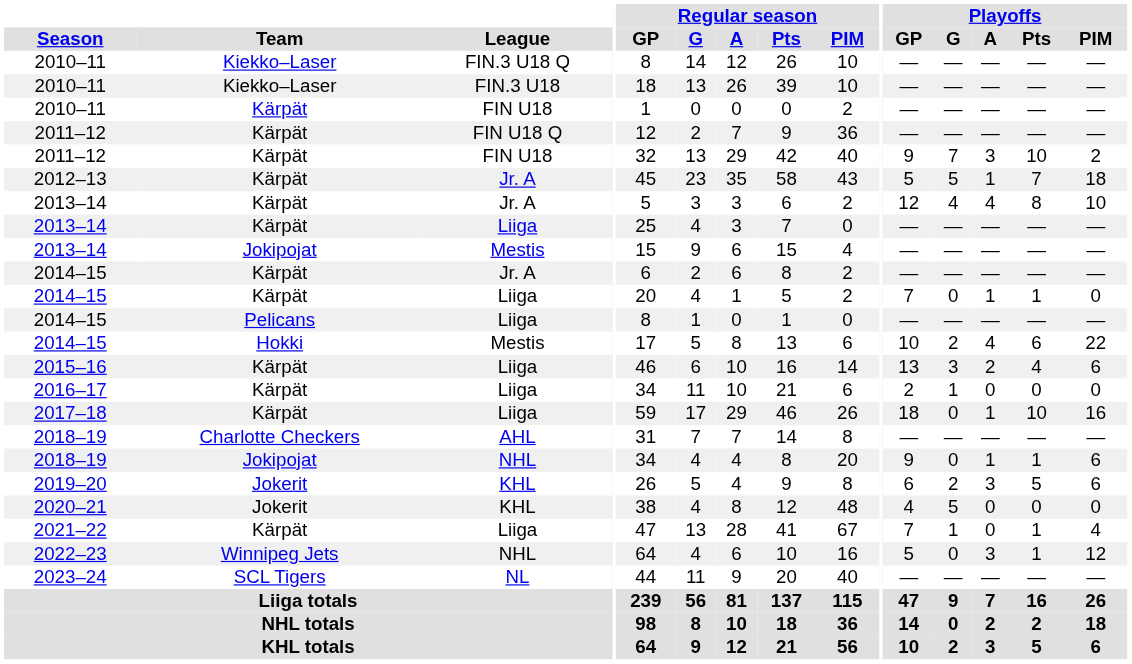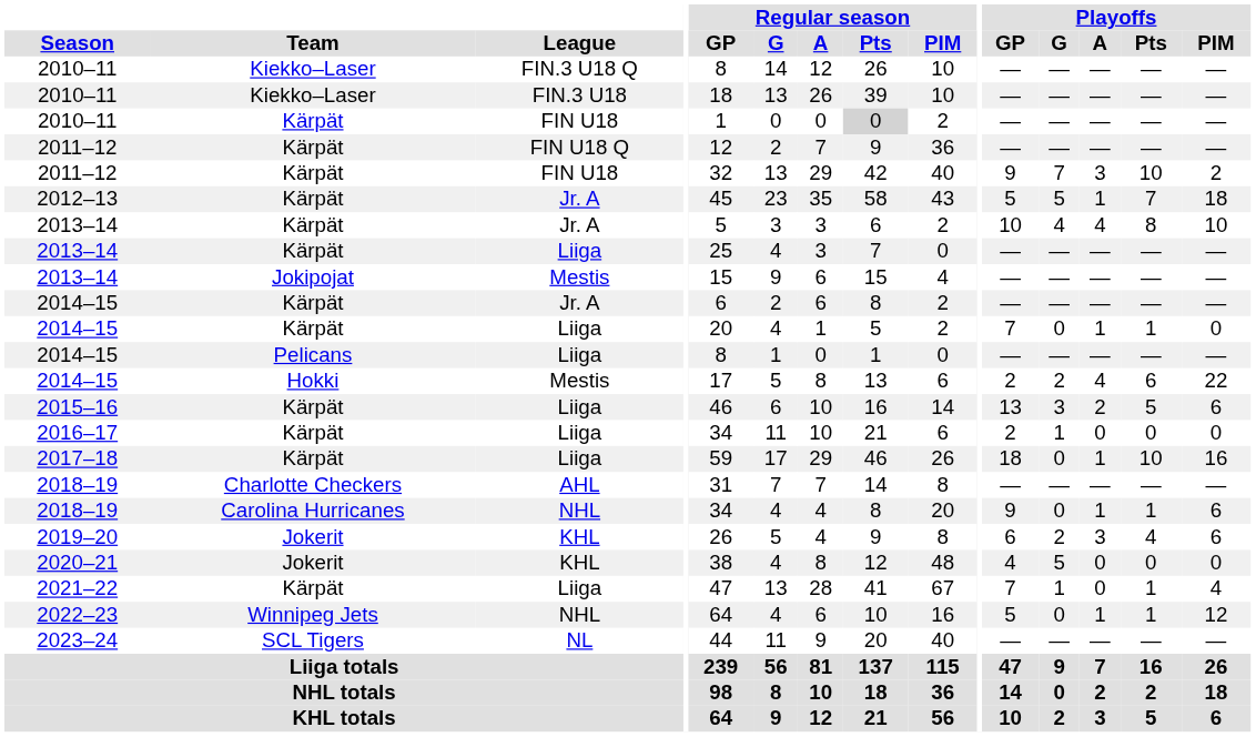 <table border="0" cellpadding="1" cellspacing="0" style="text-align:center; width:60em">
 <tr bgcolor="#e0e0e0">
 <th colspan="3" bgcolor="#ffffff"></th>
 <th rowspan="99" bgcolor="#ffffff"></th>
 <th colspan="5"><a href='#'>Regular season</a></th>
 <th rowspan="99" bgcolor="#ffffff"></th>
 <th colspan="5"><a href='#'>Playoffs</a></th>
 </tr>
 <tr bgcolor="#e0e0e0">
 <th><a href='#'>Season</a></th>
 <th>Team</th>
 <th>League</th>
 <th>GP</th>
 <th><a href='#'>G</a></th>
 <th><a href='#'>A</a></th>
 <th><a href='#'>Pts</a></th>
 <th><a href='#'>PIM</a></th>
 <th>GP</th>
 <th>G</th>
 <th>A</th>
 <th>Pts</th>
 <th>PIM</th>
 </tr>
 <tr>
 <td>2010–11</td>
 <td><a href='#'>Kiekko–Laser</a></td>
 <td>FIN.3 U18 Q</td>
 <td>8</td>
 <td>14</td>
 <td>12</td>
 <td>26</td>
 <td>10</td>
 <td>—</td>
 <td>—</td>
 <td>—</td>
 <td>—</td>
 <td>—</td>
 </tr>
 <tr bgcolor="#f0f0f0">
 <td>2010–11</td>
 <td>Kiekko–Laser</td>
 <td>FIN.3 U18</td>
 <td>18</td>
 <td>13</td>
 <td>26</td>
 <td>39</td>
 <td>10</td>
 <td>—</td>
 <td>—</td>
 <td>—</td>
 <td>—</td>
 <td>—</td>
 </tr>
 <tr>
 <td>2010–11</td>
 <td><a href='#'>Kärpät</a></td>
 <td>FIN U18</td>
 <td>1</td>
 <td>0</td>
 <td>0</td>
-<td>0</td>
+<td style="background: lightgrey;">0</td>
 <td>2</td>
 <td>—</td>
 <td>—</td>
 <td>—</td>
 <td>—</td>
 <td>—</td>
 </tr>
 <tr bgcolor="#f0f0f0">
 <td>2011–12</td>
 <td>Kärpät</td>
 <td>FIN U18 Q</td>
 <td>12</td>
 <td>2</td>
 <td>7</td>
 <td>9</td>
 <td>36</td>
 <td>—</td>
 <td>—</td>
 <td>—</td>
 <td>—</td>
 <td>—</td>
 </tr>
 <tr>
 <td>2011–12</td>
 <td>Kärpät</td>
 <td>FIN U18</td>
 <td>32</td>
 <td>13</td>
 <td>29</td>
 <td>42</td>
 <td>40</td>
 <td>9</td>
 <td>7</td>
 <td>3</td>
 <td>10</td>
 <td>2</td>
 </tr>
 <tr bgcolor="#f0f0f0">
 <td>2012–13</td>
 <td>Kärpät</td>
 <td><a href='#'>Jr. A</a></td>
 <td>45</td>
 <td>23</td>
 <td>35</td>
 <td>58</td>
 <td>43</td>
 <td>5</td>
 <td>5</td>
 <td>1</td>
 <td>7</td>
 <td>18</td>
 </tr>
 <tr>
 <td>2013–14</td>
 <td>Kärpät</td>
 <td>Jr. A</td>
 <td>5</td>
 <td>3</td>
 <td>3</td>
 <td>6</td>
 <td>2</td>
-<td>12</td>
+<td>10</td>
 <td>4</td>
 <td>4</td>
 <td>8</td>
 <td>10</td>
 </tr>
 <tr bgcolor="#f0f0f0">
 <td><a href='#'>2013–14</a></td>
 <td>Kärpät</td>
 <td><a href='#'>Liiga</a></td>
 <td>25</td>
 <td>4</td>
 <td>3</td>
 <td>7</td>
 <td>0</td>
 <td>—</td>
 <td>—</td>
 <td>—</td>
 <td>—</td>
 <td>—</td>
 </tr>
 <tr>
 <td><a href='#'>2013–14</a></td>
 <td><a href='#'>Jokipojat</a></td>
 <td><a href='#'>Mestis</a></td>
 <td>15</td>
 <td>9</td>
 <td>6</td>
 <td>15</td>
 <td>4</td>
 <td>—</td>
 <td>—</td>
 <td>—</td>
 <td>—</td>
 <td>—</td>
 </tr>
 <tr bgcolor="#f0f0f0">
 <td>2014–15</td>
 <td>Kärpät</td>
 <td>Jr. A</td>
 <td>6</td>
 <td>2</td>
 <td>6</td>
 <td>8</td>
 <td>2</td>
 <td>—</td>
 <td>—</td>
 <td>—</td>
 <td>—</td>
 <td>—</td>
 </tr>
 <tr>
 <td><a href='#'>2014–15</a></td>
 <td>Kärpät</td>
 <td>Liiga</td>
 <td>20</td>
 <td>4</td>
 <td>1</td>
 <td>5</td>
 <td>2</td>
 <td>7</td>
 <td>0</td>
 <td>1</td>
 <td>1</td>
 <td>0</td>
 </tr>
 <tr bgcolor="#f0f0f0">
 <td>2014–15</td>
 <td><a href='#'>Pelicans</a></td>
 <td>Liiga</td>
 <td>8</td>
 <td>1</td>
 <td>0</td>
 <td>1</td>
 <td>0</td>
 <td>—</td>
 <td>—</td>
 <td>—</td>
 <td>—</td>
 <td>—</td>
 </tr>
 <tr>
 <td><a href='#'>2014–15</a></td>
 <td><a href='#'>Hokki</a></td>
 <td>Mestis</td>
 <td>17</td>
 <td>5</td>
 <td>8</td>
 <td>13</td>
 <td>6</td>
-<td>10</td>
+<td>2</td>
 <td>2</td>
 <td>4</td>
 <td>6</td>
 <td>22</td>
 </tr>
 <tr bgcolor="#f0f0f0">
 <td><a href='#'>2015–16</a></td>
 <td>Kärpät</td>
 <td>Liiga</td>
 <td>46</td>
 <td>6</td>
 <td>10</td>
 <td>16</td>
 <td>14</td>
 <td>13</td>
 <td>3</td>
 <td>2</td>
-<td>4</td>
+<td>5</td>
 <td>6</td>
 </tr>
 <tr>
 <td><a href='#'>2016–17</a></td>
 <td>Kärpät</td>
 <td>Liiga</td>
 <td>34</td>
 <td>11</td>
 <td>10</td>
 <td>21</td>
 <td>6</td>
 <td>2</td>
 <td>1</td>
 <td>0</td>
 <td>0</td>
 <td>0</td>
 </tr>
 <tr bgcolor="#f0f0f0">
 <td><a href='#'>2017–18</a></td>
 <td>Kärpät</td>
 <td>Liiga</td>
 <td>59</td>
 <td>17</td>
 <td>29</td>
 <td>46</td>
 <td>26</td>
 <td>18</td>
 <td>0</td>
 <td>1</td>
 <td>10</td>
 <td>16</td>
 </tr>
 <tr>
 <td><a href='#'>2018–19</a></td>
 <td><a href='#'>Charlotte Checkers</a></td>
 <td><a href='#'>AHL</a></td>
 <td>31</td>
 <td>7</td>
 <td>7</td>
 <td>14</td>
 <td>8</td>
 <td>—</td>
 <td>—</td>
 <td>—</td>
 <td>—</td>
 <td>—</td>
 </tr>
 <tr bgcolor="#f0f0f0">
 <td><a href='#'>2018–19</a></td>
-<td><a href='#'>Jokipojat</a></td>
+<td><a href='#'>Carolina Hurricanes</a></td>
 <td><a href='#'>NHL</a></td>
 <td>34</td>
 <td>4</td>
 <td>4</td>
 <td>8</td>
 <td>20</td>
 <td>9</td>
 <td>0</td>
 <td>1</td>
 <td>1</td>
 <td>6</td>
 </tr>
 <tr>
 <td><a href='#'>2019–20</a></td>
 <td><a href='#'>Jokerit</a></td>
 <td><a href='#'>KHL</a></td>
 <td>26</td>
 <td>5</td>
 <td>4</td>
 <td>9</td>
 <td>8</td>
 <td>6</td>
 <td>2</td>
 <td>3</td>
-<td>5</td>
+<td>4</td>
 <td>6</td>
 </tr>
 <tr bgcolor="#f0f0f0">
 <td><a href='#'>2020–21</a></td>
 <td>Jokerit</td>
 <td>KHL</td>
 <td>38</td>
 <td>4</td>
 <td>8</td>
 <td>12</td>
 <td>48</td>
 <td>4</td>
 <td>5</td>
 <td>0</td>
 <td>0</td>
 <td>0</td>
 </tr>
 <tr>
 <td><a href='#'>2021–22</a></td>
 <td>Kärpät</td>
 <td>Liiga</td>
 <td>47</td>
 <td>13</td>
 <td>28</td>
 <td>41</td>
 <td>67</td>
 <td>7</td>
 <td>1</td>
 <td>0</td>
 <td>1</td>
 <td>4</td>
 </tr>
 <tr bgcolor="#f0f0f0">
 <td><a href='#'>2022–23</a></td>
 <td><a href='#'>Winnipeg Jets</a></td>
 <td>NHL</td>
 <td>64</td>
 <td>4</td>
 <td>6</td>
 <td>10</td>
 <td>16</td>
 <td>5</td>
 <td>0</td>
-<td>3</td>
+<td>1</td>
 <td>1</td>
 <td>12</td>
 </tr>
 <tr>
 <td><a href='#'>2023–24</a></td>
 <td><a href='#'>SCL Tigers</a></td>
 <td><a href='#'>NL</a></td>
 <td>44</td>
 <td>11</td>
 <td>9</td>
 <td>20</td>
 <td>40</td>
 <td>—</td>
 <td>—</td>
 <td>—</td>
 <td>—</td>
 <td>—</td>
 </tr>
 <tr bgcolor="#e0e0e0">
 <th colspan="3">Liiga totals</th>
 <th>239</th>
 <th>56</th>
 <th>81</th>
 <th>137</th>
 <th>115</th>
 <th>47</th>
 <th>9</th>
 <th>7</th>
 <th>16</th>
 <th>26</th>
 </tr>
 <tr bgcolor="#e0e0e0">
 <th colspan="3">NHL totals</th>
 <th>98</th>
 <th>8</th>
 <th>10</th>
 <th>18</th>
 <th>36</th>
 <th>14</th>
 <th>0</th>
 <th>2</th>
 <th>2</th>
 <th>18</th>
 </tr>
 <tr bgcolor="#e0e0e0">
 <th colspan="3">KHL totals</th>
 <th>64</th>
 <th>9</th>
 <th>12</th>
 <th>21</th>
 <th>56</th>
 <th>10</th>
 <th>2</th>
 <th>3</th>
 <th>5</th>
 <th>6</th>
 </tr>
 </table>
